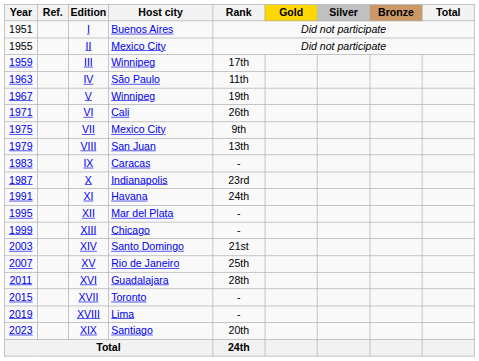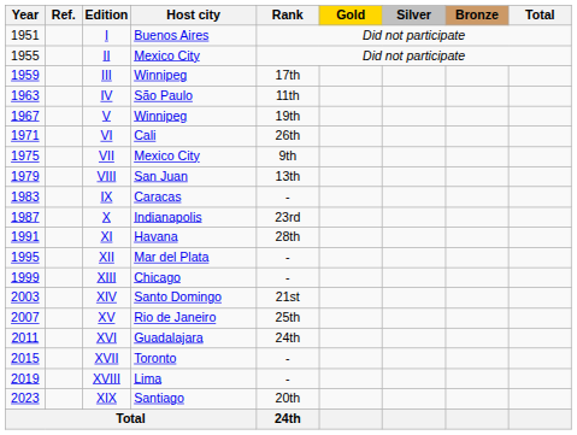 <table class="wikitable sortable" style="text-align:center;">
 <tr>
 <th scope="col"> Year </th>
 <th scope="col" class="unsortable"> Ref. </th>
 <th scope="col">Edition</th>
 <th scope="col" style="width:150px;">Host city</th>
 <th scope="col" style="width:4.5em;"> Rank </th>
 <th scope="col" style="width:4.5em; background:gold">Gold</th>
 <th scope="col" style="width:4.5em; background:silver">Silver</th>
 <th scope="col" style="width:4.5em; background:#cc9966">Bronze</th>
 <th scope="col" style="width:4.5em;">Total</th>
 </tr>
 <tr class="sortbottom">
 <td><span>1951</span></td>
 <td></td>
 <td><a href='#'>I</a></td>
 <td align=left> <a href='#'>Buenos Aires</a></td>
 <td colspan="5"><span><em>Did not participate</em></span></td>
 </tr>
 <tr>
 <td><span>1955</span></td>
 <td></td>
 <td><a href='#'>II</a></td>
 <td align=left> <a href='#'>Mexico City</a></td>
 <td colspan="5"><span><em>Did not participate</em></span></td>
 </tr>
 <tr>
 <td><a href='#'>1959</a></td>
 <td></td>
 <td><a href='#'>III</a></td>
 <td align=left> <a href='#'>Winnipeg</a></td>
 <td>17th</td>
 <td></td>
 <td></td>
 <td></td>
 <td></td>
 </tr>
 <tr>
 <td><a href='#'>1963</a></td>
 <td></td>
 <td><a href='#'>IV</a></td>
 <td align=left> <a href='#'>São Paulo</a></td>
 <td>11th</td>
 <td></td>
 <td></td>
 <td></td>
 <td></td>
 </tr>
 <tr>
 <td><a href='#'>1967</a></td>
 <td></td>
 <td><a href='#'>V</a></td>
 <td align=left> <a href='#'>Winnipeg</a></td>
 <td>19th</td>
 <td></td>
 <td></td>
 <td></td>
 <td></td>
 </tr>
 <tr>
 <td><a href='#'>1971</a></td>
 <td></td>
 <td><a href='#'>VI</a></td>
 <td align=left> <a href='#'>Cali</a></td>
 <td>26th</td>
 <td></td>
 <td></td>
 <td></td>
 <td></td>
 </tr>
 <tr>
 <td><a href='#'>1975</a></td>
 <td></td>
 <td><a href='#'>VII</a></td>
 <td align=left> <a href='#'>Mexico City</a></td>
 <td>9th</td>
 <td></td>
 <td></td>
 <td></td>
 <td></td>
 </tr>
 <tr>
 <td><a href='#'>1979</a></td>
 <td></td>
 <td><a href='#'>VIII</a></td>
 <td align=left> <a href='#'>San Juan</a></td>
 <td>13th</td>
 <td></td>
 <td></td>
 <td></td>
 <td></td>
 </tr>
 <tr>
 <td><a href='#'>1983</a></td>
 <td></td>
 <td><a href='#'>IX</a></td>
 <td align=left> <a href='#'>Caracas</a></td>
 <td>-</td>
 <td></td>
 <td></td>
 <td></td>
 <td></td>
 </tr>
 <tr>
 <td><a href='#'>1987</a></td>
 <td></td>
 <td><a href='#'>X</a></td>
 <td align=left> <a href='#'>Indianapolis</a></td>
 <td>23rd</td>
 <td></td>
 <td></td>
 <td></td>
 <td></td>
 </tr>
 <tr>
 <td><a href='#'>1991</a></td>
 <td></td>
 <td><a href='#'>XI</a></td>
 <td align=left> <a href='#'>Havana</a></td>
-<td>24th</td>
+<td>28th</td>
 <td></td>
 <td></td>
 <td></td>
 <td></td>
 </tr>
 <tr>
 <td><a href='#'>1995</a></td>
 <td></td>
 <td><a href='#'>XII</a></td>
 <td align=left> <a href='#'>Mar del Plata</a></td>
 <td>-</td>
 <td></td>
 <td></td>
 <td></td>
 <td></td>
 </tr>
 <tr>
 <td><a href='#'>1999</a></td>
 <td></td>
 <td><a href='#'>XIII</a></td>
 <td align=left> <a href='#'>Chicago</a></td>
 <td>-</td>
 <td></td>
 <td></td>
 <td></td>
 <td></td>
 </tr>
 <tr>
 <td><a href='#'>2003</a></td>
 <td></td>
 <td><a href='#'>XIV</a></td>
 <td align=left> <a href='#'>Santo Domingo</a></td>
 <td>21st</td>
 <td></td>
 <td></td>
 <td></td>
 <td></td>
 </tr>
 <tr>
 <td><a href='#'>2007</a></td>
 <td></td>
 <td><a href='#'>XV</a></td>
 <td align=left> <a href='#'>Rio de Janeiro</a></td>
 <td>25th</td>
 <td></td>
 <td></td>
 <td></td>
 <td></td>
 </tr>
 <tr>
 <td><a href='#'>2011</a></td>
 <td></td>
 <td><a href='#'>XVI</a></td>
 <td align=left> <a href='#'>Guadalajara</a></td>
-<td>28th</td>
+<td>24th</td>
 <td></td>
 <td></td>
 <td></td>
 <td></td>
 </tr>
 <tr>
 <td><a href='#'>2015</a></td>
 <td></td>
 <td><a href='#'>XVII</a></td>
 <td align=left> <a href='#'>Toronto</a></td>
 <td>-</td>
 <td></td>
 <td></td>
 <td></td>
 <td></td>
 </tr>
 <tr>
 <td><a href='#'>2019</a></td>
 <td></td>
 <td><a href='#'>XVIII</a></td>
 <td align=left> <a href='#'>Lima</a></td>
 <td>-</td>
 <td></td>
 <td></td>
 <td></td>
 <td></td>
 </tr>
 <tr>
 <td><a href='#'>2023</a></td>
 <td></td>
 <td><a href='#'>XIX</a></td>
 <td align=left> <a href='#'>Santiago</a></td>
 <td>20th</td>
 <td></td>
 <td></td>
 <td></td>
 <td></td>
 </tr>
 <tr class="sortbottom">
 <th colspan=4>Total</th>
 <th>24th</th>
 <th></th>
 <th></th>
 <th></th>
 <th></th>
 </tr>
 </table>
